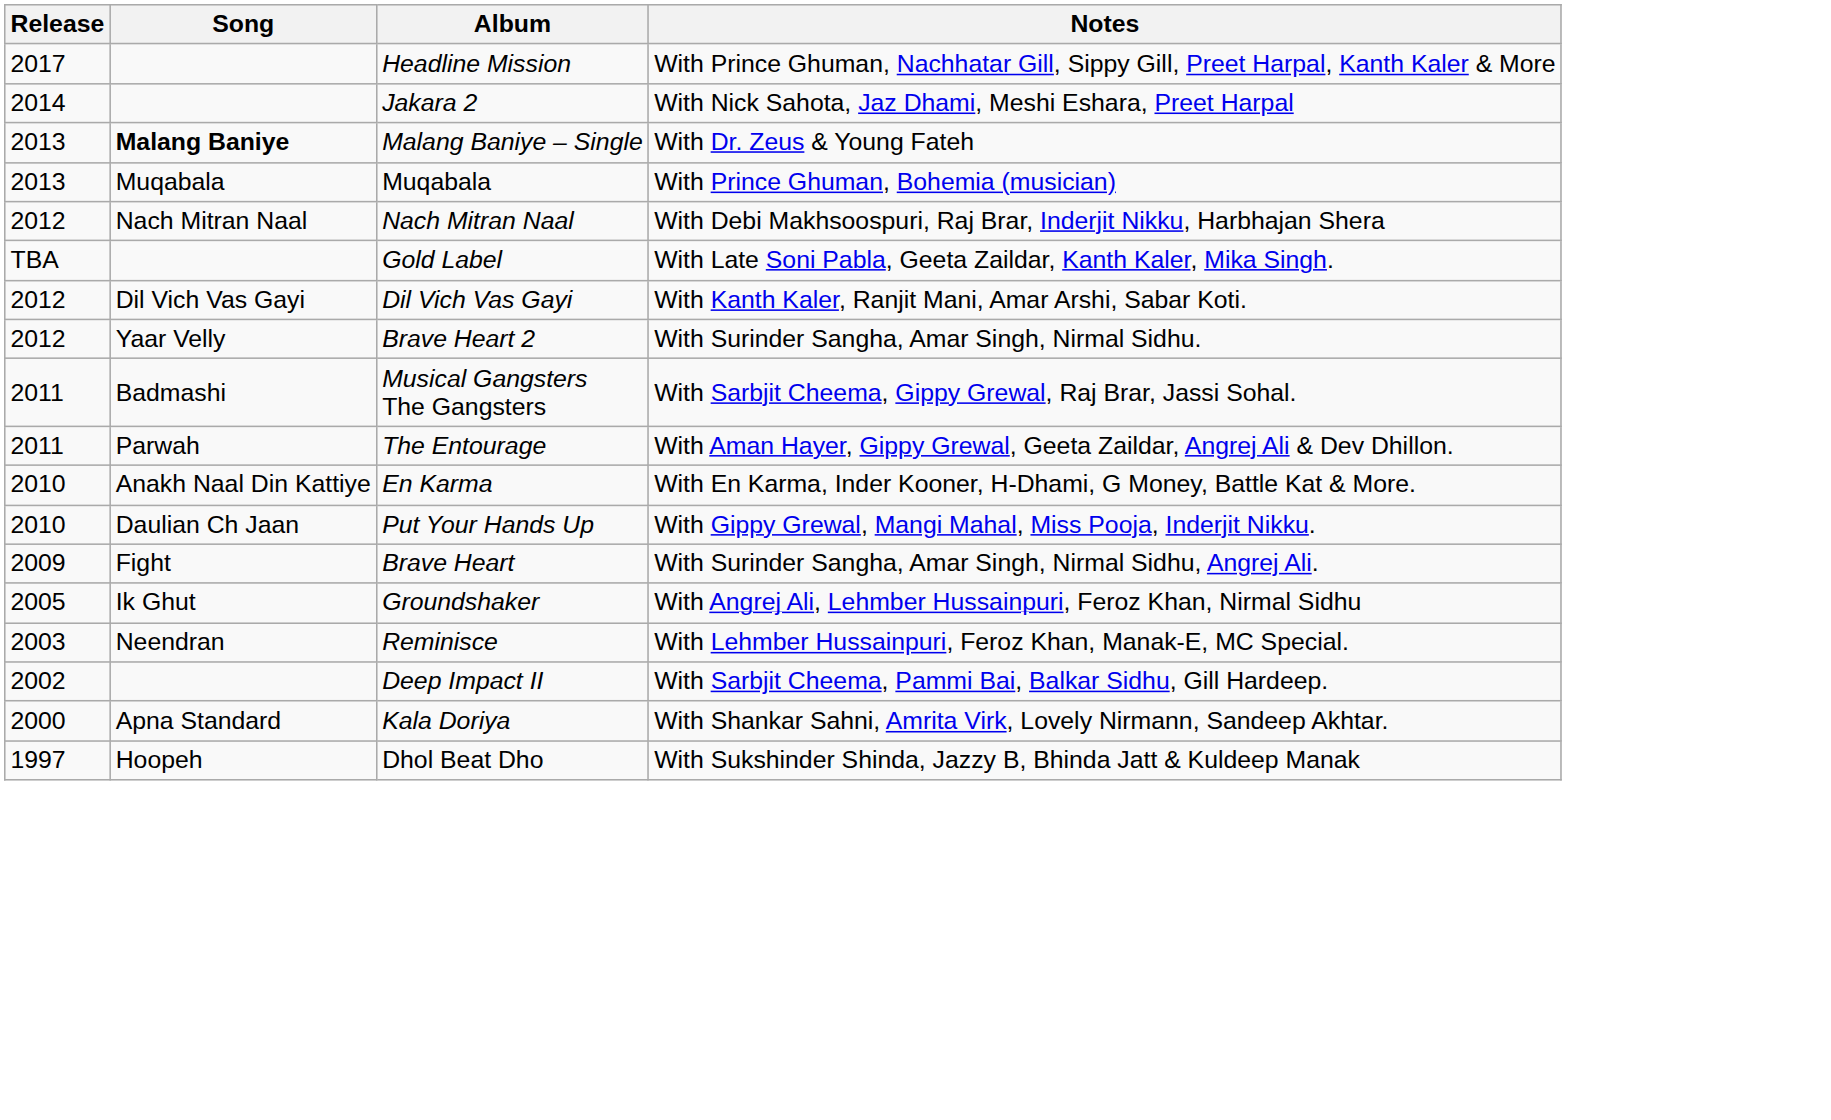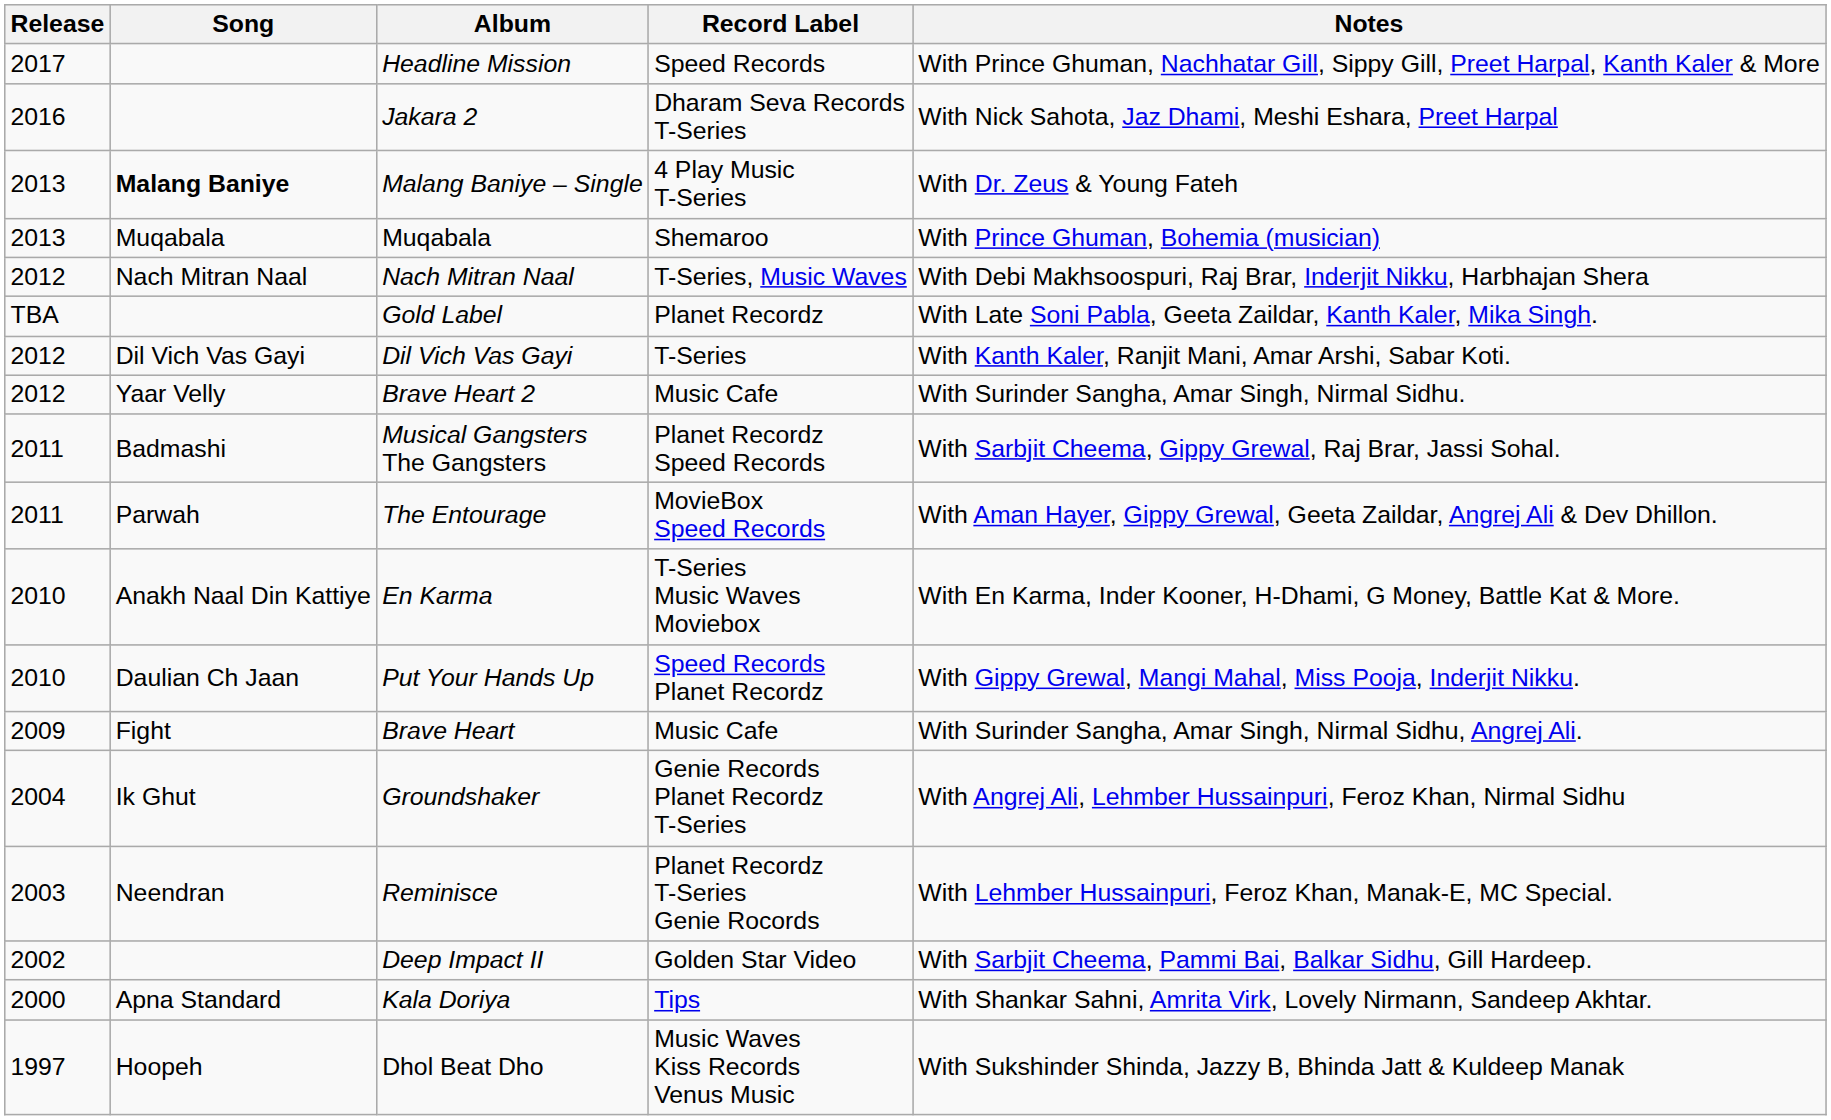 <table class=wikitable>
 <tr>
 <th>Release</th>
 <th>Song</th>
 <th>Album</th>
+<th>Record Label</th>
 <th>Notes</th>
 </tr>
 <tr>
 <td>2017</td>
 <td></td>
 <td><em>Headline Mission</em></td>
+<td>Speed Records</td>
 <td>With Prince Ghuman, <a href='#'>Nachhatar Gill</a>, Sippy Gill, <a href='#'>Preet Harpal</a>, <a href='#'>Kanth Kaler</a> & More</td>
 </tr>
 <tr>
-<td>2014</td>
+<td>2016</td>
 <td></td>
 <td><em>Jakara 2</em></td>
+<td>Dharam Seva Records<br>T-Series</td>
 <td>With Nick Sahota, <a href='#'>Jaz Dhami</a>, Meshi Eshara, <a href='#'>Preet Harpal</a></td>
 </tr>
 <tr>
 <td>2013</td>
 <td><strong>Malang Baniye</strong></td>
 <td><em>Malang Baniye – Single</em></td>
+<td>4 Play Music<br>T-Series</td>
 <td>With <a href='#'>Dr. Zeus</a> & Young Fateh</td>
 </tr>
 <tr>
 <td>2013</td>
 <td>Muqabala</td>
 <td>Muqabala</td>
+<td>Shemaroo</td>
 <td>With <a href='#'>Prince Ghuman</a>, <a href='#'>Bohemia (musician)</a></td>
 </tr>
 <tr>
 <td>2012</td>
 <td>Nach Mitran Naal</td>
 <td><em>Nach Mitran Naal</em></td>
+<td>T-Series, <a href='#'>Music Waves</a></td>
 <td>With Debi Makhsoospuri, Raj Brar, <a href='#'>Inderjit Nikku</a>, Harbhajan Shera</td>
 </tr>
 <tr>
 <td>TBA</td>
 <td></td>
 <td><em>Gold Label</em></td>
+<td>Planet Recordz</td>
 <td>With Late <a href='#'>Soni Pabla</a>, Geeta Zaildar, <a href='#'>Kanth Kaler</a>, <a href='#'>Mika Singh</a>.</td>
 </tr>
 <tr>
 <td>2012</td>
 <td>Dil Vich Vas Gayi</td>
 <td><em>Dil Vich Vas Gayi</em></td>
+<td>T-Series</td>
 <td>With <a href='#'>Kanth Kaler</a>, Ranjit Mani, Amar Arshi, Sabar Koti.</td>
 </tr>
 <tr>
 <td>2012</td>
 <td>Yaar Velly</td>
 <td><em>Brave Heart 2</em></td>
+<td>Music Cafe</td>
 <td>With Surinder Sangha, Amar Singh, Nirmal Sidhu.</td>
 </tr>
 <tr>
 <td>2011</td>
 <td>Badmashi</td>
 <td><em>Musical Gangsters</em><br>The Gangsters</td>
+<td>Planet Recordz<br>Speed Records</td>
 <td>With <a href='#'>Sarbjit Cheema</a>, <a href='#'>Gippy Grewal</a>, Raj Brar, Jassi Sohal.</td>
 </tr>
 <tr>
 <td>2011</td>
 <td>Parwah</td>
 <td><em>The Entourage</em></td>
+<td>MovieBox<br><a href='#'>Speed Records</a></td>
 <td>With <a href='#'>Aman Hayer</a>, <a href='#'>Gippy Grewal</a>, Geeta Zaildar, <a href='#'>Angrej Ali</a> & Dev Dhillon.</td>
 </tr>
 <tr>
 <td>2010</td>
 <td>Anakh Naal Din Kattiye</td>
 <td><em>En Karma</em></td>
+<td>T-Series<br>Music Waves<br>Moviebox</td>
 <td>With En Karma, Inder Kooner, H-Dhami, G Money, Battle Kat & More.</td>
 </tr>
 <tr>
 <td>2010</td>
 <td>Daulian Ch Jaan</td>
 <td><em>Put Your Hands Up</em></td>
+<td><a href='#'>Speed Records</a><br>Planet Recordz</td>
 <td>With <a href='#'>Gippy Grewal</a>, <a href='#'>Mangi Mahal</a>, <a href='#'>Miss Pooja</a>, <a href='#'>Inderjit Nikku</a>.</td>
 </tr>
 <tr>
 <td>2009</td>
 <td>Fight</td>
 <td><em>Brave Heart</em></td>
+<td>Music Cafe</td>
 <td>With Surinder Sangha, Amar Singh, Nirmal Sidhu, <a href='#'>Angrej Ali</a>.</td>
 </tr>
 <tr>
-<td>2005</td>
+<td>2004</td>
 <td>Ik Ghut</td>
 <td><em>Groundshaker</em></td>
+<td>Genie Records<br>Planet Recordz<br>T-Series</td>
 <td>With <a href='#'>Angrej Ali</a>, <a href='#'>Lehmber Hussainpuri</a>, Feroz Khan, Nirmal Sidhu</td>
 </tr>
 <tr>
 <td>2003</td>
 <td>Neendran</td>
 <td><em>Reminisce</em></td>
+<td>Planet Recordz<br>T-Series<br>Genie Rocords</td>
 <td>With <a href='#'>Lehmber Hussainpuri</a>, Feroz Khan, Manak-E, MC Special.</td>
 </tr>
 <tr>
 <td>2002</td>
 <td></td>
 <td><em>Deep Impact II</em></td>
+<td>Golden Star Video</td>
 <td>With <a href='#'>Sarbjit Cheema</a>, <a href='#'>Pammi Bai</a>, <a href='#'>Balkar Sidhu</a>, Gill Hardeep.</td>
 </tr>
 <tr>
 <td>2000</td>
 <td>Apna Standard</td>
 <td><em>Kala Doriya</em></td>
+<td><a href='#'>Tips</a></td>
 <td>With Shankar Sahni, <a href='#'>Amrita Virk</a>, Lovely Nirmann, Sandeep Akhtar.</td>
 </tr>
 <tr>
 <td>1997</td>
 <td>Hoopeh</td>
 <td>Dhol Beat Dho</td>
+<td>Music Waves<br>Kiss Records<br>Venus Music</td>
 <td>With Sukshinder Shinda, Jazzy B, Bhinda Jatt & Kuldeep Manak</td>
 </tr>
 </table>
